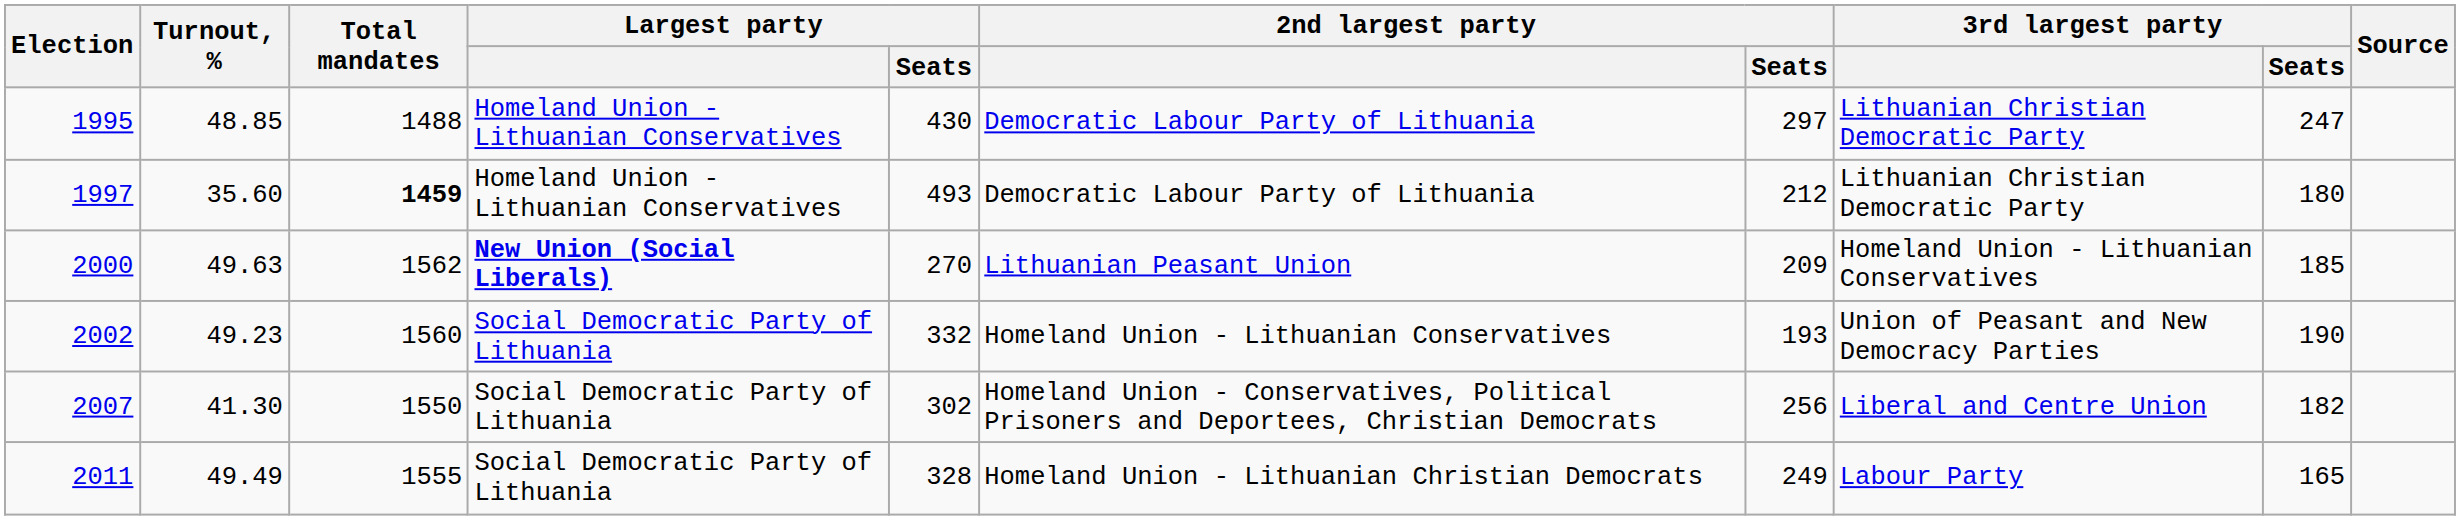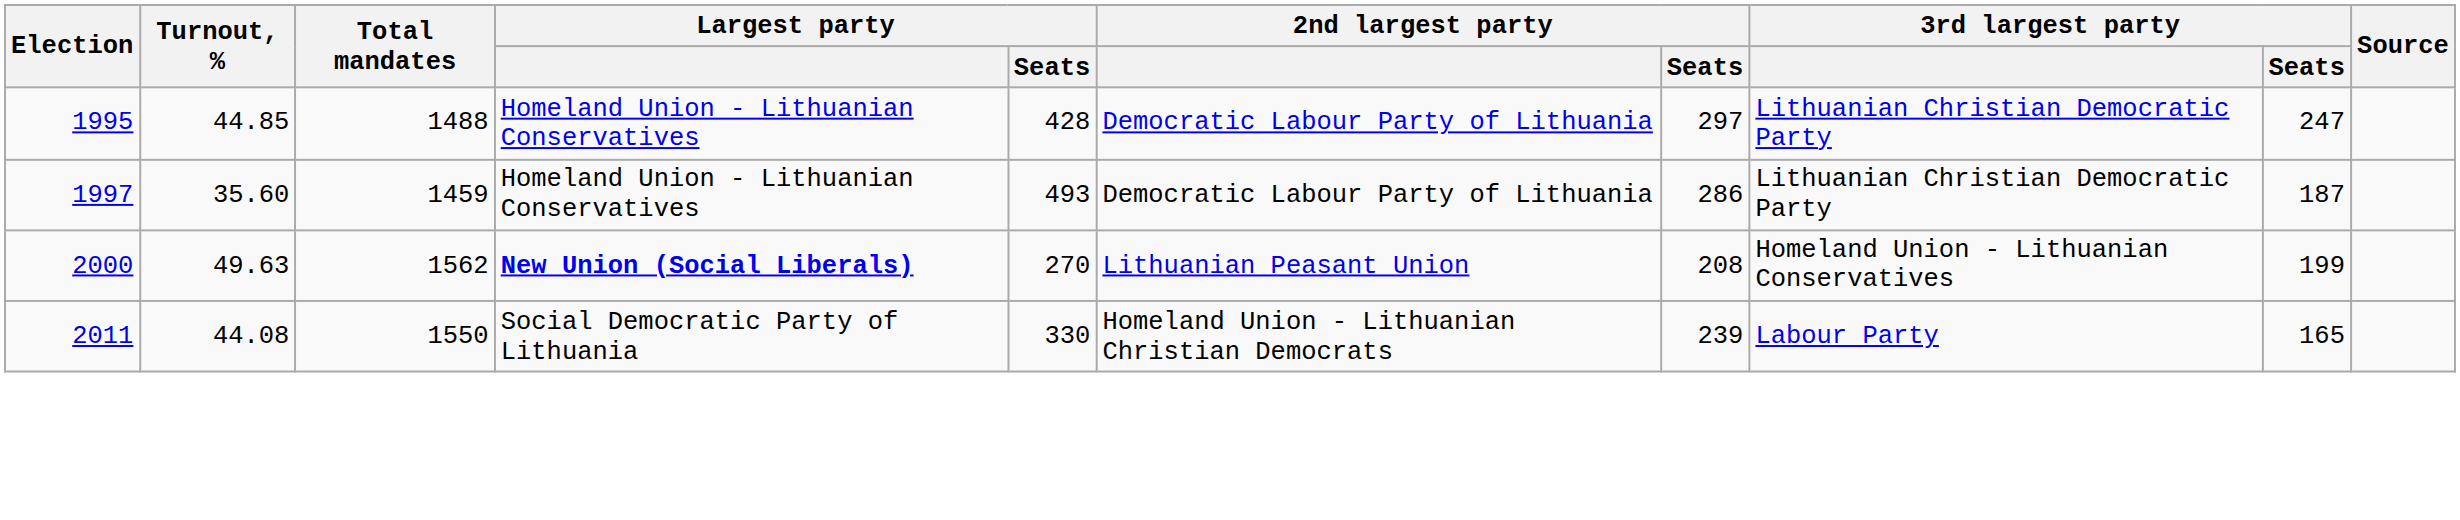 <table class=wikitable style=text-align:right>
 <tr>
 <th rowspan=2>Election</th>
 <th rowspan=2>Turnout, %</th>
 <th rowspan=2>Total mandates</th>
 <th colspan=2>Largest party</th>
 <th colspan=2>2nd largest party</th>
 <th colspan=2>3rd largest party</th>
 <th rowspan=2>Source</th>
 </tr>
 <tr>
 <th></th>
 <th>Seats</th>
 <th></th>
 <th>Seats</th>
 <th></th>
 <th>Seats</th>
 </tr>
 <tr>
 <td><a href='#'>1995</a></td>
-<td>48.85</td>
+<td>44.85</td>
 <td>1488</td>
 <td align=left><a href='#'>Homeland Union - Lithuanian Conservatives</a></td>
-<td>430</td>
+<td>428</td>
 <td align=left><a href='#'>Democratic Labour Party of Lithuania</a></td>
 <td>297</td>
 <td align=left><a href='#'>Lithuanian Christian Democratic Party</a></td>
 <td>247</td>
 <td align=left></td>
 </tr>
 <tr>
 <td><a href='#'>1997</a></td>
 <td>35.60</td>
-<td><strong>1459</strong></td>
+<td>1459</td>
 <td align=left>Homeland Union - Lithuanian Conservatives</td>
 <td>493</td>
 <td align=left>Democratic Labour Party of Lithuania</td>
-<td>212</td>
+<td>286</td>
 <td align=left>Lithuanian Christian Democratic Party</td>
-<td>180</td>
+<td>187</td>
 <td align=left></td>
 </tr>
 <tr>
 <td><a href='#'>2000</a></td>
 <td>49.63</td>
 <td>1562</td>
 <td align=left><strong><a href='#'>New Union (Social Liberals)</a></strong></td>
 <td>270</td>
 <td align=left><a href='#'>Lithuanian Peasant Union</a></td>
-<td>209</td>
+<td>208</td>
 <td align=left>Homeland Union - Lithuanian Conservatives</td>
-<td>185</td>
-<td align=left></td>
-</tr>
-<tr>
-<td><a href='#'>2002</a></td>
-<td>49.23</td>
-<td>1560</td>
-<td align=left><a href='#'>Social Democratic Party of Lithuania</a></td>
-<td>332</td>
-<td align=left>Homeland Union - Lithuanian Conservatives</td>
-<td>193</td>
-<td align=left>Union of Peasant and New Democracy Parties</td>
-<td>190</td>
-<td align=left></td>
-</tr>
-<tr>
-<td><a href='#'>2007</a></td>
-<td>41.30</td>
-<td>1550</td>
-<td align=left>Social Democratic Party of Lithuania</td>
-<td>302</td>
-<td align=left>Homeland Union - Conservatives, Political Prisoners and Deportees, Christian Democrats</td>
-<td>256</td>
-<td align=left><a href='#'>Liberal and Centre Union</a></td>
-<td>182</td>
+<td>199</td>
 <td align=left></td>
 </tr>
 <tr>
 <td><a href='#'>2011</a></td>
-<td>49.49</td>
-<td>1555</td>
+<td>44.08</td>
+<td>1550</td>
 <td align=left>Social Democratic Party of Lithuania</td>
-<td>328</td>
+<td>330</td>
 <td align=left>Homeland Union - Lithuanian Christian Democrats</td>
-<td>249</td>
+<td>239</td>
 <td align=left><a href='#'>Labour Party</a></td>
 <td>165</td>
 <td align=left></td>
 </tr>
 </table>
